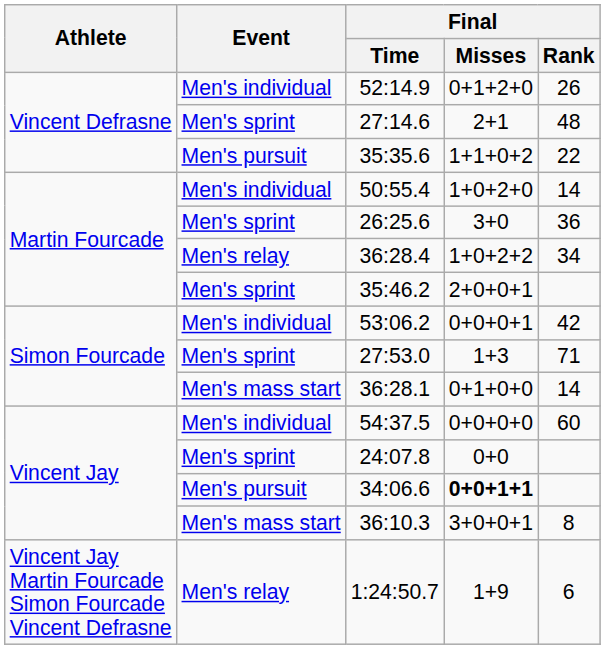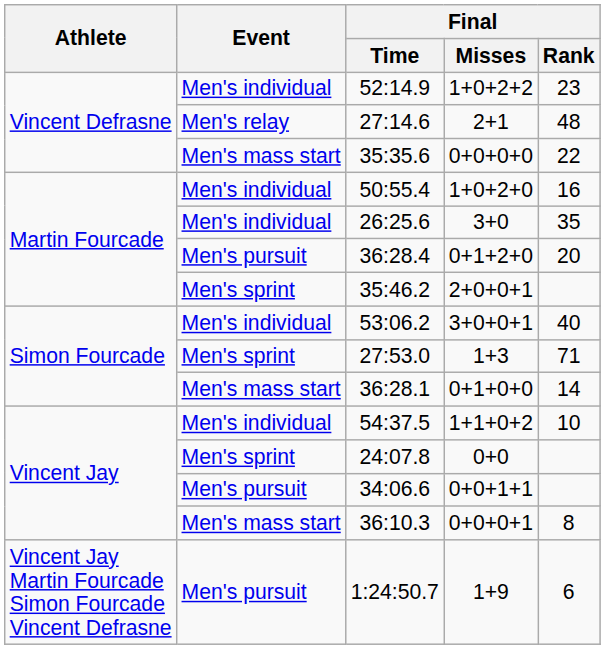 <table class="wikitable" style="font-size:90%">
 <tr>
 <th rowspan="2">Athlete</th>
 <th rowspan="2">Event</th>
 <th colspan="3">Final</th>
 </tr>
 <tr>
 <th>Time</th>
 <th>Misses</th>
 <th>Rank</th>
 </tr>
 <tr>
 <td rowspan="3"><a href='#'>Vincent Defrasne</a></td>
 <td><a href='#'>Men's individual</a></td>
 <td align="center">52:14.9</td>
-<td align="center">0+1+2+0</td>
-<td align="center">26</td>
+<td align="center">1+0+2+2</td>
+<td align="center">23</td>
 </tr>
 <tr>
-<td><a href='#'>Men's sprint</a></td>
+<td><a href='#'>Men's relay</a></td>
 <td align="center">27:14.6</td>
 <td align="center">2+1</td>
 <td align="center">48</td>
 </tr>
 <tr>
-<td><a href='#'>Men's pursuit</a></td>
+<td><a href='#'>Men's mass start</a></td>
 <td align="center">35:35.6</td>
-<td align="center">1+1+0+2</td>
+<td align="center">0+0+0+0</td>
 <td align="center">22</td>
 </tr>
 <tr>
 <td rowspan="4"><a href='#'>Martin Fourcade</a></td>
 <td><a href='#'>Men's individual</a></td>
 <td align="center">50:55.4</td>
 <td align="center">1+0+2+0</td>
-<td align="center">14</td>
+<td align="center">16</td>
 </tr>
 <tr>
-<td><a href='#'>Men's sprint</a></td>
+<td><a href='#'>Men's individual</a></td>
 <td align="center">26:25.6</td>
 <td align="center">3+0</td>
-<td align="center">36</td>
+<td align="center">35</td>
 </tr>
 <tr>
-<td><a href='#'>Men's relay</a></td>
+<td><a href='#'>Men's pursuit</a></td>
 <td align="center">36:28.4</td>
-<td align="center">1+0+2+2</td>
-<td align="center">34</td>
+<td align="center">0+1+2+0</td>
+<td align="center">20</td>
 </tr>
 <tr>
 <td><a href='#'>Men's sprint</a></td>
 <td align="center">35:46.2</td>
 <td align="center">2+0+0+1</td>
 <td align="center"></td>
 </tr>
 <tr>
 <td rowspan="3"><a href='#'>Simon Fourcade</a></td>
 <td><a href='#'>Men's individual</a></td>
 <td align="center">53:06.2</td>
-<td align="center">0+0+0+1</td>
-<td align="center">42</td>
+<td align="center">3+0+0+1</td>
+<td align="center">40</td>
 </tr>
 <tr>
 <td><a href='#'>Men's sprint</a></td>
 <td align="center">27:53.0</td>
 <td align="center">1+3</td>
 <td align="center">71</td>
 </tr>
 <tr>
 <td><a href='#'>Men's mass start</a></td>
 <td align="center">36:28.1</td>
 <td align="center">0+1+0+0</td>
 <td align="center">14</td>
 </tr>
 <tr>
 <td rowspan="4"><a href='#'>Vincent Jay</a></td>
 <td><a href='#'>Men's individual</a></td>
 <td align="center">54:37.5</td>
-<td align="center">0+0+0+0</td>
-<td align="center">60</td>
+<td align="center">1+1+0+2</td>
+<td align="center">10</td>
 </tr>
 <tr>
 <td><a href='#'>Men's sprint</a></td>
 <td align="center">24:07.8</td>
 <td align="center">0+0</td>
 <td align="center"></td>
 </tr>
 <tr>
 <td><a href='#'>Men's pursuit</a></td>
 <td align="center">34:06.6</td>
-<td align="center"><strong>0+0+1+1</strong></td>
+<td align="center">0+0+1+1</td>
 <td align="center"></td>
 </tr>
 <tr>
 <td><a href='#'>Men's mass start</a></td>
 <td align="center">36:10.3</td>
-<td align="center">3+0+0+1</td>
+<td align="center">0+0+0+1</td>
 <td align="center">8</td>
 </tr>
 <tr>
 <td><a href='#'>Vincent Jay</a><br><a href='#'>Martin Fourcade</a><br><a href='#'>Simon Fourcade</a><br><a href='#'>Vincent Defrasne</a></td>
-<td><a href='#'>Men's relay</a></td>
+<td><a href='#'>Men's pursuit</a></td>
 <td align="center">1:24:50.7</td>
 <td align="center">1+9</td>
 <td align="center">6</td>
 </tr>
 </table>
